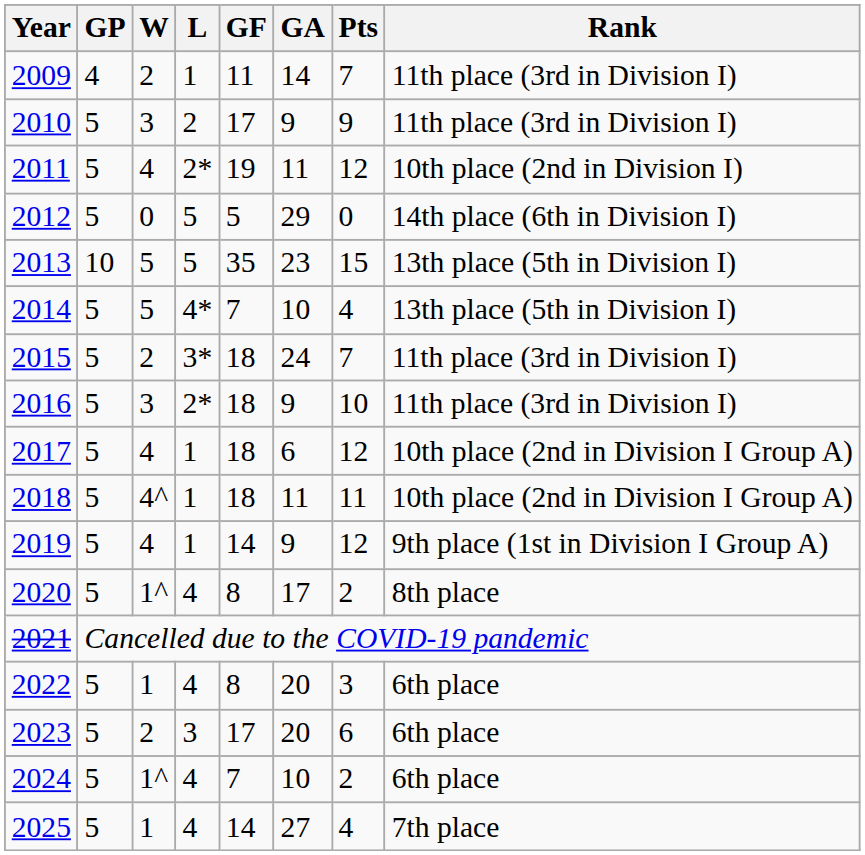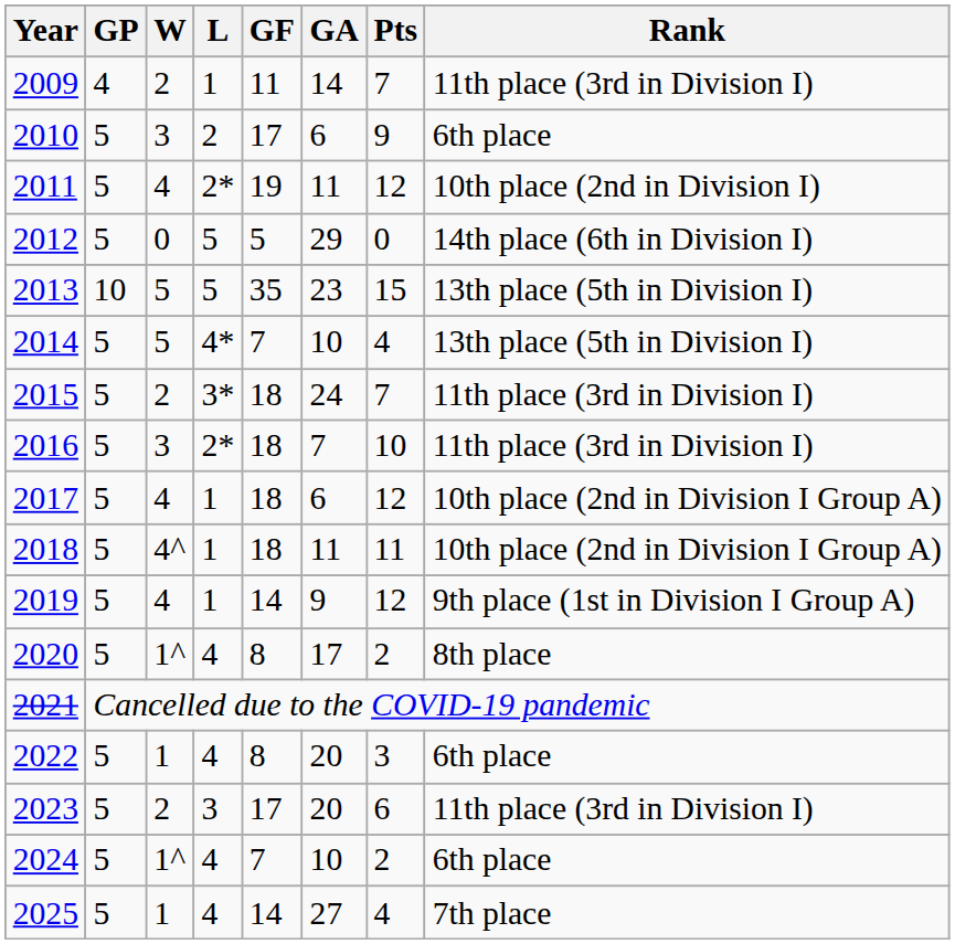 <table class="wikitable">
 <tr>
 <th>Year</th>
 <th>GP</th>
 <th>W</th>
 <th>L</th>
 <th>GF</th>
 <th>GA</th>
 <th>Pts</th>
 <th>Rank</th>
 </tr>
 <tr>
 <td><a href='#'>2009</a></td>
 <td>4</td>
 <td>2</td>
 <td>1</td>
 <td>11</td>
 <td>14</td>
 <td>7</td>
 <td>11th place (3rd in Division I)</td>
 </tr>
 <tr>
 <td><a href='#'>2010</a></td>
 <td>5</td>
 <td>3</td>
 <td>2</td>
 <td>17</td>
+<td>6</td>
 <td>9</td>
-<td>9</td>
-<td>11th place (3rd in Division I)</td>
+<td>6th place</td>
 </tr>
 <tr>
 <td><a href='#'>2011</a></td>
 <td>5</td>
 <td>4</td>
 <td>2*</td>
 <td>19</td>
 <td>11</td>
 <td>12</td>
 <td>10th place (2nd in Division I)</td>
 </tr>
 <tr>
 <td><a href='#'>2012</a></td>
 <td>5</td>
 <td>0</td>
 <td>5</td>
 <td>5</td>
 <td>29</td>
 <td>0</td>
 <td>14th place (6th in Division I)</td>
 </tr>
 <tr>
 <td><a href='#'>2013</a></td>
 <td>10</td>
 <td>5</td>
 <td>5</td>
 <td>35</td>
 <td>23</td>
 <td>15</td>
 <td>13th place (5th in Division I)</td>
 </tr>
 <tr>
 <td><a href='#'>2014</a></td>
 <td>5</td>
 <td>5</td>
 <td>4*</td>
 <td>7</td>
 <td>10</td>
 <td>4</td>
 <td>13th place (5th in Division I)</td>
 </tr>
 <tr>
 <td><a href='#'>2015</a></td>
 <td>5</td>
 <td>2</td>
 <td>3*</td>
 <td>18</td>
 <td>24</td>
 <td>7</td>
 <td>11th place (3rd in Division I)</td>
 </tr>
 <tr>
 <td><a href='#'>2016</a></td>
 <td>5</td>
 <td>3</td>
 <td>2*</td>
 <td>18</td>
-<td>9</td>
+<td>7</td>
 <td>10</td>
 <td>11th place (3rd in Division I)</td>
 </tr>
 <tr>
 <td><a href='#'>2017</a></td>
 <td>5</td>
 <td>4</td>
 <td>1</td>
 <td>18</td>
 <td>6</td>
 <td>12</td>
 <td>10th place (2nd in Division I Group A)</td>
 </tr>
 <tr>
 <td><a href='#'>2018</a></td>
 <td>5</td>
 <td>4^</td>
 <td>1</td>
 <td>18</td>
 <td>11</td>
 <td>11</td>
 <td>10th place (2nd in Division I Group A)</td>
 </tr>
 <tr>
 <td><a href='#'>2019</a></td>
 <td>5</td>
 <td>4</td>
 <td>1</td>
 <td>14</td>
 <td>9</td>
 <td>12</td>
 <td>9th place (1st in Division I Group A)</td>
 </tr>
 <tr>
 <td><a href='#'>2020</a></td>
 <td>5</td>
 <td>1^</td>
 <td>4</td>
 <td>8</td>
 <td>17</td>
 <td>2</td>
 <td>8th place</td>
 </tr>
 <tr>
 <td><a href='#'><s>2021</s></a></td>
 <td colspan="7"><em>Cancelled due to the <a href='#'>COVID-19 pandemic</a></em></td>
 </tr>
 <tr>
 <td><a href='#'>2022</a></td>
 <td>5</td>
 <td>1</td>
 <td>4</td>
 <td>8</td>
 <td>20</td>
 <td>3</td>
 <td>6th place</td>
 </tr>
 <tr>
 <td><a href='#'>2023</a></td>
 <td>5</td>
 <td>2</td>
 <td>3</td>
 <td>17</td>
 <td>20</td>
 <td>6</td>
-<td>6th place</td>
+<td>11th place (3rd in Division I)</td>
 </tr>
 <tr>
 <td><a href='#'>2024</a></td>
 <td>5</td>
 <td>1^</td>
 <td>4</td>
 <td>7</td>
 <td>10</td>
 <td>2</td>
 <td>6th place</td>
 </tr>
 <tr>
 <td><a href='#'>2025</a></td>
 <td>5</td>
 <td>1</td>
 <td>4</td>
 <td>14</td>
 <td>27</td>
 <td>4</td>
 <td>7th place</td>
 </tr>
 </table>
